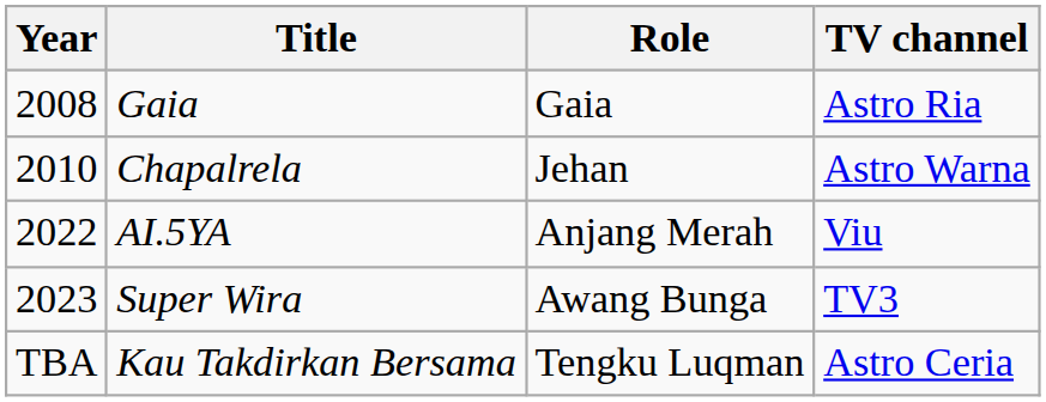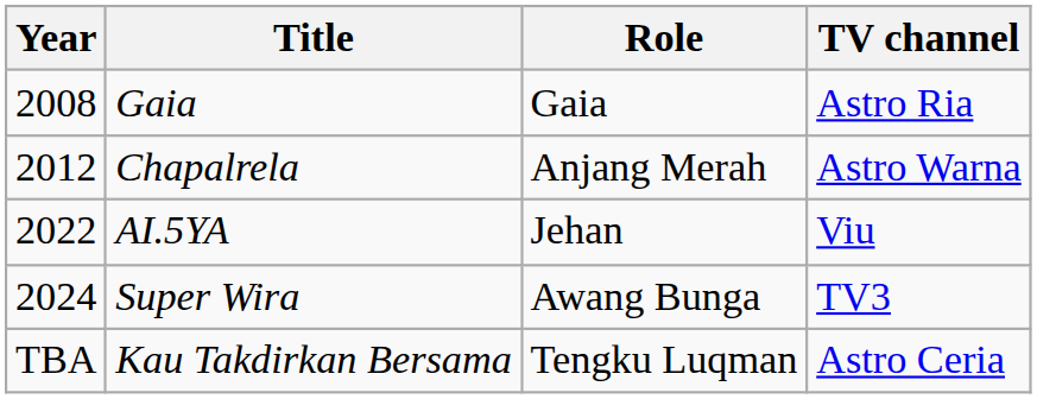 <table class="wikitable">
 <tr>
 <th>Year</th>
 <th>Title</th>
 <th>Role</th>
 <th>TV channel</th>
 </tr>
 <tr>
 <td>2008</td>
 <td><em>Gaia</em></td>
 <td>Gaia</td>
 <td><a href='#'>Astro Ria</a></td>
 </tr>
 <tr>
-<td>2010</td>
+<td>2012</td>
 <td><em>Chapalrela</em></td>
-<td>Jehan</td>
+<td>Anjang Merah</td>
 <td><a href='#'>Astro Warna</a></td>
 </tr>
 <tr>
 <td>2022</td>
 <td><em>AI.5YA</em></td>
-<td>Anjang Merah</td>
+<td>Jehan</td>
 <td><a href='#'>Viu</a></td>
 </tr>
 <tr>
-<td>2023</td>
+<td>2024</td>
 <td><em>Super Wira</em></td>
 <td>Awang Bunga</td>
 <td><a href='#'>TV3</a></td>
 </tr>
 <tr>
 <td>TBA</td>
 <td><em>Kau Takdirkan Bersama</em></td>
 <td>Tengku Luqman</td>
 <td><a href='#'>Astro Ceria</a></td>
 </tr>
 </table>
